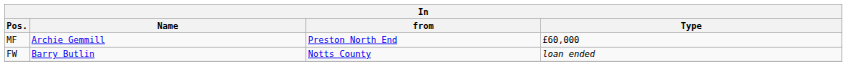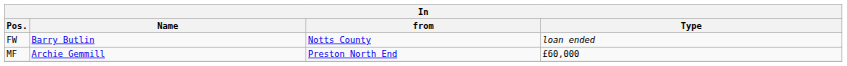 <table class="wikitable" style="font-size:100%;width:99%;">
 <tr>
 <th colspan="4">In</th>
 </tr>
 <tr>
 <th width=3%>Pos.</th>
 <th width=33%>Name</th>
 <th width=28%>from</th>
 <th width=36%>Type</th>
 </tr>
 <tr>
+<td>FW</td>
+<td><a href='#'>Barry Butlin</a></td>
+<td><a href='#'>Notts County</a></td>
+<td><em>loan ended</em></td>
+</tr>
+<tr>
 <td>MF</td>
 <td><a href='#'>Archie Gemmill</a></td>
 <td><a href='#'>Preston North End</a></td>
 <td>£60,000</td>
 </tr>
 <tr>
-<td>FW</td>
-<td><a href='#'>Barry Butlin</a></td>
-<td><a href='#'>Notts County</a></td>
-<td><em>loan ended</em></td>
-</tr>
-<tr>
 </tr>
 </table>
